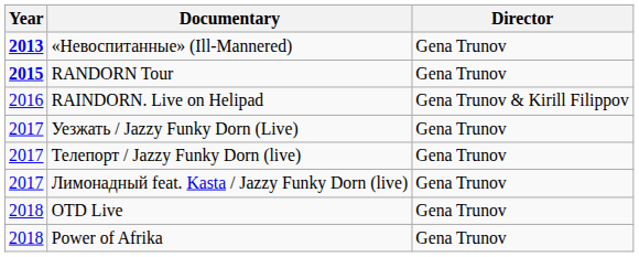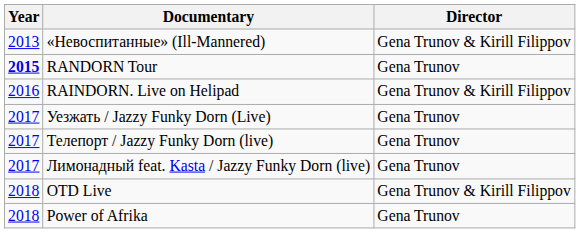 <table class="wikitable sortable">
 <tr>
 <th>Year</th>
 <th>Documentary</th>
 <th>Director</th>
 </tr>
 <tr>
-<td><strong><a href='#'>2013</a></strong></td>
+<td><a href='#'>2013</a></td>
 <td>«Невоспитанные» (Ill-Mannered)</td>
-<td>Gena Trunov</td>
+<td>Gena Trunov & Kirill Filippov</td>
 </tr>
 <tr>
 <td><strong><a href='#'>2015</a></strong></td>
 <td>RANDORN Tour</td>
 <td>Gena Trunov</td>
 </tr>
 <tr>
 <td><a href='#'>2016</a></td>
 <td>RAINDORN. Live on Helipad</td>
 <td>Gena Trunov & Kirill Filippov</td>
 </tr>
 <tr>
 <td><a href='#'>2017</a></td>
 <td>Уезжать / Jazzy Funky Dorn (Live)</td>
 <td>Gena Trunov</td>
 </tr>
 <tr>
 <td><a href='#'>2017</a></td>
 <td>Телепорт / Jazzy Funky Dorn (live)</td>
 <td>Gena Trunov</td>
 </tr>
 <tr>
 <td><a href='#'>2017</a></td>
 <td>Лимонадный feat. <a href='#'>Kasta</a> / Jazzy Funky Dorn (live)</td>
 <td>Gena Trunov</td>
 </tr>
 <tr>
 <td><a href='#'>2018</a></td>
 <td>OTD Live</td>
-<td>Gena Trunov</td>
+<td>Gena Trunov & Kirill Filippov</td>
 </tr>
 <tr>
 <td><a href='#'>2018</a></td>
 <td>Power of Afrika</td>
 <td>Gena Trunov</td>
 </tr>
 </table>
